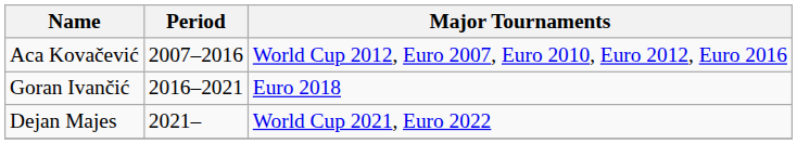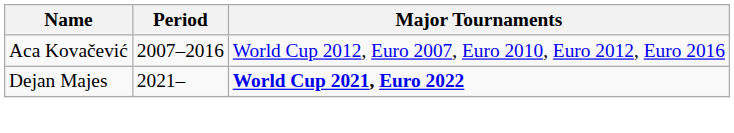 <table class="wikitable" center>
 <tr>
 <th>Name</th>
 <th>Period</th>
 <th>Major Tournaments</th>
 </tr>
 <tr>
 <td align=left>Aca Kovačević</td>
 <td>2007–2016</td>
 <td><a href='#'>World Cup 2012</a>, <a href='#'>Euro 2007</a>, <a href='#'>Euro 2010</a>, <a href='#'>Euro 2012</a>, <a href='#'>Euro 2016</a></td>
 </tr>
 <tr>
-<td align=left>Goran Ivančić</td>
-<td>2016–2021</td>
-<td><a href='#'>Euro 2018</a></td>
-</tr>
-<tr>
 <td align=left>Dejan Majes</td>
 <td>2021–</td>
-<td><a href='#'>World Cup 2021</a>, <a href='#'>Euro 2022</a></td>
+<td><strong><a href='#'>World Cup 2021</a>, <a href='#'>Euro 2022</a></strong></td>
 </tr>
 <tr>
 </tr>
 </table>
